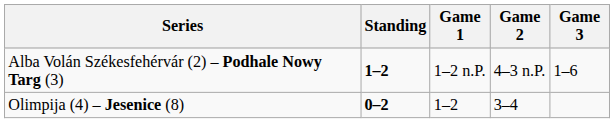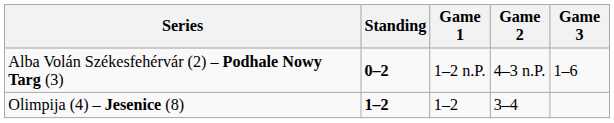 <table class="wikitable" width="600px">
 <tr style="background-color:#c0c0c0;">
 <th>Series</th>
 <th>Standing</th>
 <th>Game 1</th>
 <th>Game 2</th>
 <th>Game 3</th>
 </tr>
 <tr>
 <td>Alba Volán Székesfehérvár (2) – <strong>Podhale Nowy Targ</strong> (3)</td>
-<td><strong>1–2</strong></td>
+<td><strong>0–2</strong></td>
 <td>1–2 n.P.</td>
 <td>4–3 n.P.</td>
 <td>1–6</td>
 </tr>
 <tr>
 <td>Olimpija (4) – <strong>Jesenice</strong> (8)</td>
-<td><strong>0–2</strong></td>
+<td><strong>1–2</strong></td>
 <td>1–2</td>
 <td>3–4</td>
 <td></td>
 </tr>
 </table>
